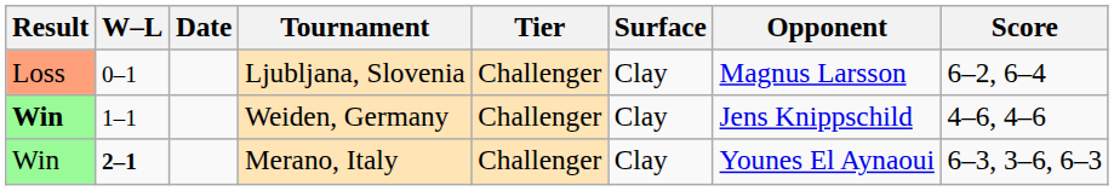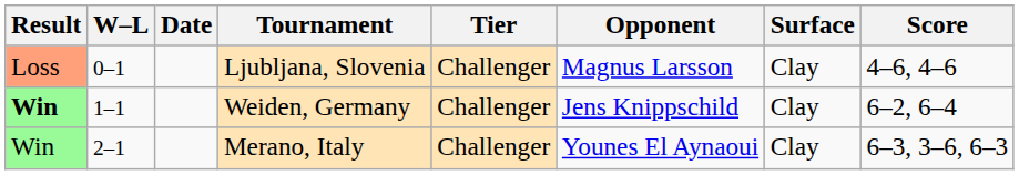 <table class="sortable wikitable">
 <tr>
 <th>Result</th>
 <th class="unsortable">W–L</th>
 <th>Date</th>
 <th>Tournament</th>
 <th>Tier</th>
+<th>Opponent</th>
 <th>Surface</th>
-<th>Opponent</th>
 <th class="unsortable">Score</th>
 </tr>
 <tr>
 <td style="background:#ffa07a;">Loss</td>
 <td><small>0–1</small></td>
 <td></td>
 <td style="background:moccasin;">Ljubljana, Slovenia</td>
 <td style="background:moccasin;">Challenger</td>
+<td> <a href='#'>Magnus Larsson</a></td>
 <td>Clay</td>
-<td> <a href='#'>Magnus Larsson</a></td>
-<td>6–2, 6–4</td>
+<td>4–6, 4–6</td>
 </tr>
 <tr>
 <td style="background:#98fb98;"><strong>Win</strong></td>
 <td><small>1–1</small></td>
 <td></td>
 <td style="background:moccasin;">Weiden, Germany</td>
 <td style="background:moccasin;">Challenger</td>
+<td> <a href='#'>Jens Knippschild</a></td>
 <td>Clay</td>
-<td> <a href='#'>Jens Knippschild</a></td>
-<td>4–6, 4–6</td>
+<td>6–2, 6–4</td>
 </tr>
 <tr>
 <td style="background:#98fb98;">Win</td>
-<td><strong><small>2–1</small></strong></td>
+<td><small>2–1</small></td>
 <td></td>
 <td style="background:moccasin;">Merano, Italy</td>
 <td style="background:moccasin;">Challenger</td>
+<td> <a href='#'>Younes El Aynaoui</a></td>
 <td>Clay</td>
-<td> <a href='#'>Younes El Aynaoui</a></td>
 <td>6–3, 3–6, 6–3</td>
 </tr>
 </table>
